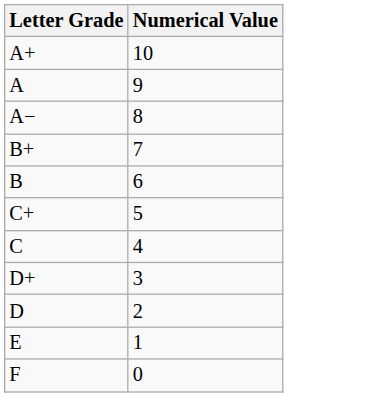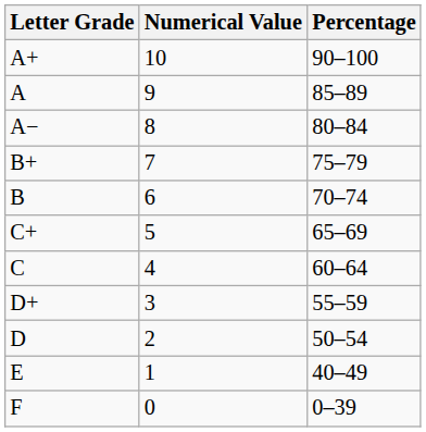 <table class="wikitable">
 <tr>
 <th>Letter Grade</th>
 <th>Numerical Value</th>
+<th>Percentage</th>
 </tr>
 <tr>
 <td>A+</td>
 <td>10</td>
+<td>90–100</td>
 </tr>
 <tr>
 <td>A</td>
 <td>9</td>
+<td>85–89</td>
 </tr>
 <tr>
 <td>A−</td>
 <td>8</td>
+<td>80–84</td>
 </tr>
 <tr>
 <td>B+</td>
 <td>7</td>
+<td>75–79</td>
 </tr>
 <tr>
 <td>B</td>
 <td>6</td>
+<td>70–74</td>
 </tr>
 <tr>
 <td>C+</td>
 <td>5</td>
+<td>65–69</td>
 </tr>
 <tr>
 <td>C</td>
 <td>4</td>
+<td>60–64</td>
 </tr>
 <tr>
 <td>D+</td>
 <td>3</td>
+<td>55–59</td>
 </tr>
 <tr>
 <td>D</td>
 <td>2</td>
+<td>50–54</td>
 </tr>
 <tr>
 <td>E</td>
 <td>1</td>
+<td>40–49</td>
 </tr>
 <tr>
 <td>F</td>
 <td>0</td>
+<td>0–39</td>
 </tr>
 </table>
